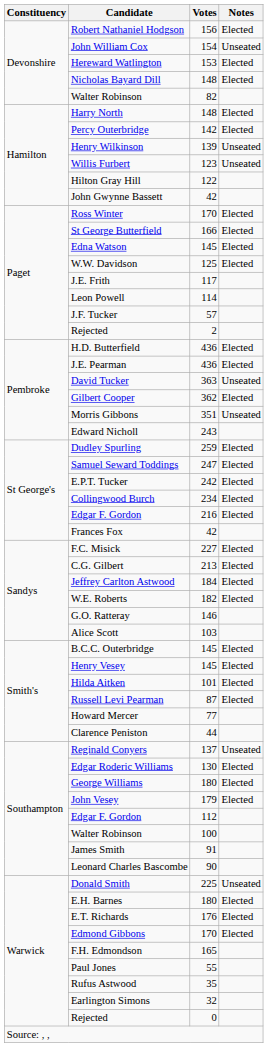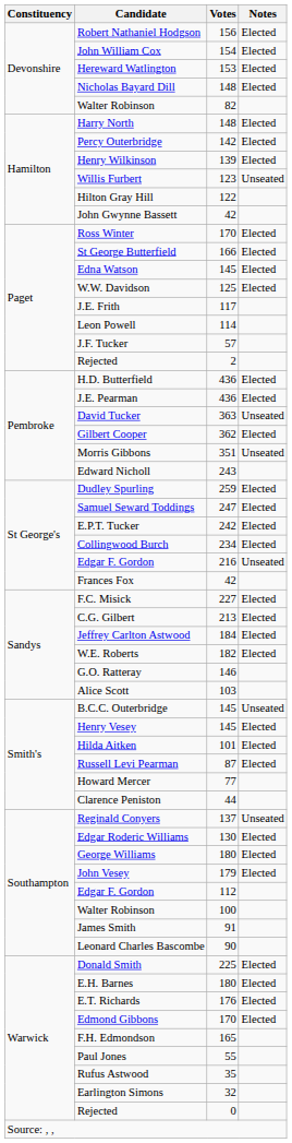 <table class=wikitable>
 <tr>
 <th>Constituency</th>
 <th>Candidate</th>
 <th>Votes</th>
 <th>Notes</th>
 </tr>
 <tr>
 <td rowspan=5>Devonshire</td>
 <td><a href='#'>Robert Nathaniel Hodgson</a></td>
 <td align=right>156</td>
 <td>Elected</td>
 </tr>
 <tr>
 <td><a href='#'>John William Cox</a></td>
 <td align=right>154</td>
-<td>Unseated</td>
+<td>Elected</td>
 </tr>
 <tr>
 <td><a href='#'>Hereward Watlington</a></td>
 <td align=right>153</td>
 <td>Elected</td>
 </tr>
 <tr>
 <td><a href='#'>Nicholas Bayard Dill</a></td>
 <td align=right>148</td>
 <td>Elected</td>
 </tr>
 <tr>
 <td>Walter Robinson</td>
 <td align=right>82</td>
 <td></td>
 </tr>
 <tr>
 <td rowspan=6>Hamilton</td>
 <td><a href='#'>Harry North</a></td>
 <td align=right>148</td>
 <td>Elected</td>
 </tr>
 <tr>
 <td><a href='#'>Percy Outerbridge</a></td>
 <td align=right>142</td>
 <td>Elected</td>
 </tr>
 <tr>
 <td><a href='#'>Henry Wilkinson</a></td>
 <td align=right>139</td>
-<td>Unseated</td>
+<td>Elected</td>
 </tr>
 <tr>
 <td><a href='#'>Willis Furbert</a></td>
 <td align=right>123</td>
 <td>Unseated</td>
 </tr>
 <tr>
 <td>Hilton Gray Hill</td>
 <td align=right>122</td>
 <td></td>
 </tr>
 <tr>
 <td>John Gwynne Bassett</td>
 <td align=right>42</td>
 <td></td>
 </tr>
 <tr>
 <td rowspan=8>Paget</td>
 <td><a href='#'>Ross Winter</a></td>
 <td align=right>170</td>
 <td>Elected</td>
 </tr>
 <tr>
 <td><a href='#'>St George Butterfield</a></td>
 <td align=right>166</td>
 <td>Elected</td>
 </tr>
 <tr>
 <td><a href='#'>Edna Watson</a></td>
 <td align=right>145</td>
 <td>Elected</td>
 </tr>
 <tr>
 <td>W.W. Davidson</td>
 <td align=right>125</td>
 <td>Elected</td>
 </tr>
 <tr>
 <td>J.E. Frith</td>
 <td align=right>117</td>
 <td></td>
 </tr>
 <tr>
 <td>Leon Powell</td>
 <td align=right>114</td>
 <td></td>
 </tr>
 <tr>
 <td>J.F. Tucker</td>
 <td align=right>57</td>
 <td></td>
 </tr>
 <tr>
 <td>Rejected</td>
 <td align=right>2</td>
 <td></td>
 </tr>
 <tr>
 <td rowspan=6>Pembroke</td>
 <td>H.D. Butterfield</td>
 <td align=right>436</td>
 <td>Elected</td>
 </tr>
 <tr>
 <td>J.E. Pearman</td>
 <td align=right>436</td>
 <td>Elected</td>
 </tr>
 <tr>
 <td><a href='#'>David Tucker</a></td>
 <td align=right>363</td>
 <td>Unseated</td>
 </tr>
 <tr>
 <td><a href='#'>Gilbert Cooper</a></td>
 <td align=right>362</td>
 <td>Elected</td>
 </tr>
 <tr>
 <td>Morris Gibbons</td>
 <td align=right>351</td>
 <td>Unseated</td>
 </tr>
 <tr>
 <td>Edward Nicholl</td>
 <td align=right>243</td>
 <td></td>
 </tr>
 <tr>
 <td rowspan=6>St George's</td>
 <td><a href='#'>Dudley Spurling</a></td>
 <td align=right>259</td>
 <td>Elected</td>
 </tr>
 <tr>
 <td><a href='#'>Samuel Seward Toddings</a></td>
 <td align=right>247</td>
 <td>Elected</td>
 </tr>
 <tr>
 <td>E.P.T. Tucker</td>
 <td align=right>242</td>
 <td>Elected</td>
 </tr>
 <tr>
 <td><a href='#'>Collingwood Burch</a></td>
 <td align=right>234</td>
 <td>Elected</td>
 </tr>
 <tr>
 <td><a href='#'>Edgar F. Gordon</a></td>
 <td align=right>216</td>
-<td>Elected</td>
+<td>Unseated</td>
 </tr>
 <tr>
 <td>Frances Fox</td>
 <td align=right>42</td>
 <td></td>
 </tr>
 <tr>
 <td rowspan=6>Sandys</td>
 <td>F.C. Misick</td>
 <td align=right>227</td>
 <td>Elected</td>
 </tr>
 <tr>
 <td>C.G. Gilbert</td>
 <td align=right>213</td>
 <td>Elected</td>
 </tr>
 <tr>
 <td><a href='#'>Jeffrey Carlton Astwood</a></td>
 <td align=right>184</td>
 <td>Elected</td>
 </tr>
 <tr>
 <td>W.E. Roberts</td>
 <td align=right>182</td>
 <td>Elected</td>
 </tr>
 <tr>
 <td>G.O. Ratteray</td>
 <td align=right>146</td>
 <td></td>
 </tr>
 <tr>
 <td>Alice Scott</td>
 <td align=right>103</td>
 <td></td>
 </tr>
 <tr>
 <td rowspan=6>Smith's</td>
 <td>B.C.C. Outerbridge</td>
 <td align=right>145</td>
-<td>Elected</td>
+<td>Unseated</td>
 </tr>
 <tr>
 <td><a href='#'>Henry Vesey</a></td>
 <td align=right>145</td>
 <td>Elected</td>
 </tr>
 <tr>
 <td><a href='#'>Hilda Aitken</a></td>
 <td align=right>101</td>
 <td>Elected</td>
 </tr>
 <tr>
 <td><a href='#'>Russell Levi Pearman</a></td>
 <td align=right>87</td>
 <td>Elected</td>
 </tr>
 <tr>
 <td>Howard Mercer</td>
 <td align=right>77</td>
 <td></td>
 </tr>
 <tr>
 <td>Clarence Peniston</td>
 <td align=right>44</td>
 <td></td>
 </tr>
 <tr>
 <td rowspan=8>Southampton</td>
 <td><a href='#'>Reginald Conyers</a></td>
 <td align=right>137</td>
 <td>Unseated</td>
 </tr>
 <tr>
 <td><a href='#'>Edgar Roderic Williams</a></td>
 <td align=right>130</td>
 <td>Elected</td>
 </tr>
 <tr>
 <td><a href='#'>George Williams</a></td>
 <td align=right>180</td>
 <td>Elected</td>
 </tr>
 <tr>
 <td><a href='#'>John Vesey</a></td>
 <td align=right>179</td>
 <td>Elected</td>
 </tr>
 <tr>
 <td><a href='#'>Edgar F. Gordon</a></td>
 <td align=right>112</td>
 <td></td>
 </tr>
 <tr>
 <td>Walter Robinson</td>
 <td align=right>100</td>
 <td></td>
 </tr>
 <tr>
 <td>James Smith</td>
 <td align=right>91</td>
 <td></td>
 </tr>
 <tr>
 <td>Leonard Charles Bascombe</td>
 <td align=right>90</td>
 <td></td>
 </tr>
 <tr>
 <td rowspan=9>Warwick</td>
 <td><a href='#'>Donald Smith</a></td>
 <td align=right>225</td>
-<td>Unseated</td>
+<td>Elected</td>
 </tr>
 <tr>
 <td>E.H. Barnes</td>
 <td align=right>180</td>
 <td>Elected</td>
 </tr>
 <tr>
 <td>E.T. Richards</td>
 <td align=right>176</td>
 <td>Elected</td>
 </tr>
 <tr>
 <td><a href='#'>Edmond Gibbons</a></td>
 <td align=right>170</td>
 <td>Elected</td>
 </tr>
 <tr>
 <td>F.H. Edmondson</td>
 <td align=right>165</td>
 <td></td>
 </tr>
 <tr>
 <td>Paul Jones</td>
 <td align=right>55</td>
 <td></td>
 </tr>
 <tr>
 <td>Rufus Astwood</td>
 <td align=right>35</td>
 <td></td>
 </tr>
 <tr>
 <td>Earlington Simons</td>
 <td align=right>32</td>
 <td></td>
 </tr>
 <tr>
 <td>Rejected</td>
 <td align=right>0</td>
 <td></td>
 </tr>
 <tr>
 <td colspan=4>Source: , , </td>
 </tr>
 </table>
